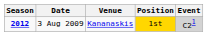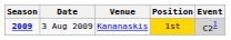 <table class="wikitable" style="text-align:center; font-size:95%;">
 <tr>
 <th>Season</th>
 <th>Date</th>
 <th>Venue</th>
 <th>Position</th>
 <th>Event</th>
 </tr>
 <tr>
-<td><strong><a href='#'>2012</a></strong></td>
+<td><strong><a href='#'>2009</a></strong></td>
 <td align=right>3 Aug 2009</td>
 <td align=left><a href='#'>Kananaskis</a></td>
 <td bgcolor=gold>1st</td>
 <td style="background: lightgrey;">C2<sup><a href='#'>1</a></sup></td>
 </tr>
 </table>
